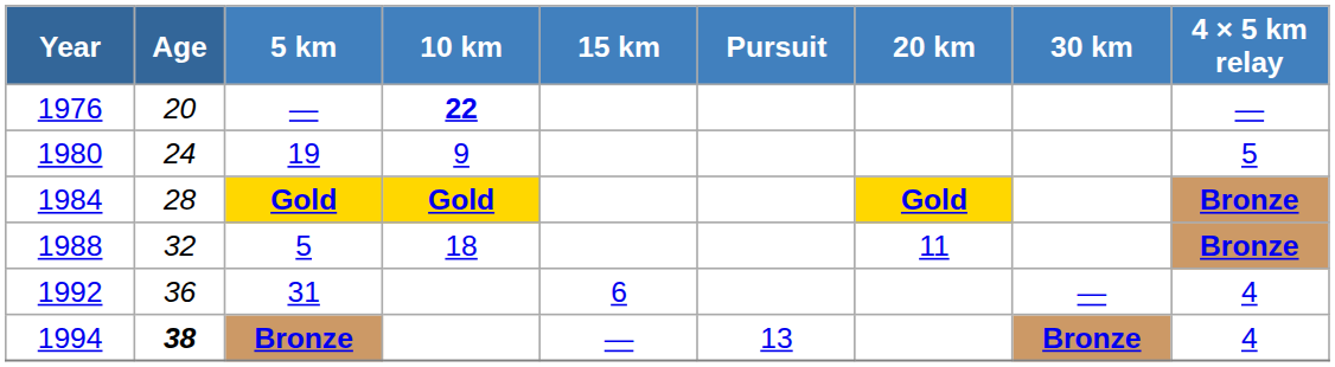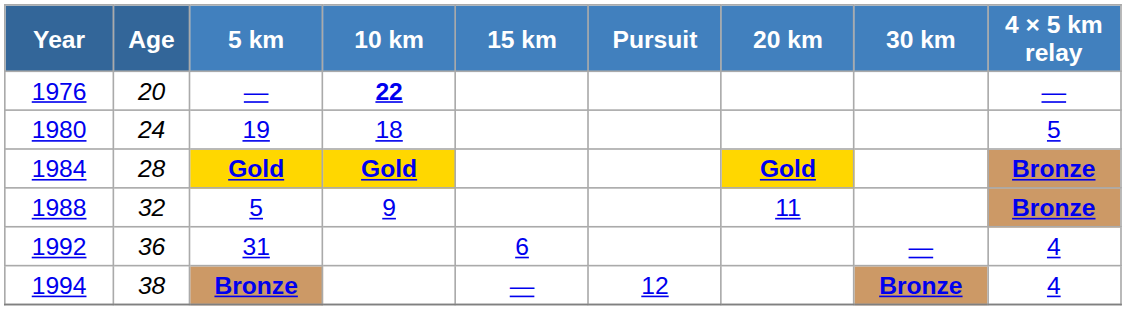 <table class="wikitable" style="font-size:95%; text-align:center; border:grey solid 1px; border-collapse:collapse; background:#ffffff;">
 <tr>
 <th style="background-color:#369; color:white; width:60px;"> Year </th>
 <th style="background-color:#369; color:white; width:40px;"> Age </th>
 <th style="background-color:#4180be; color:white; width:75px;"> 5 km </th>
 <th style="background-color:#4180be; color:white; width:75px;"> 10 km </th>
 <th style="background-color:#4180be; color:white; width:75px;"> 15 km </th>
 <th style="background-color:#4180be; color:white; width:75px;"> Pursuit </th>
 <th style="background-color:#4180be; color:white; width:75px;"> 20 km </th>
 <th style="background-color:#4180be; color:white; width:75px;"> 30 km </th>
 <th style="background-color:#4180be; color:white; width:75px;"> 4 × 5 km <br> relay </th>
 </tr>
 <tr>
 <td><a href='#'>1976</a></td>
 <td><em>20</em></td>
 <td><a href='#'>—</a></td>
 <td><strong><a href='#'>22</a></strong></td>
 <td></td>
 <td></td>
 <td></td>
 <td></td>
 <td><a href='#'>—</a></td>
 </tr>
 <tr>
 <td><a href='#'>1980</a></td>
 <td><em>24</em></td>
 <td><a href='#'>19</a></td>
-<td><a href='#'>9</a></td>
+<td><a href='#'>18</a></td>
 <td></td>
 <td></td>
 <td></td>
 <td></td>
 <td><a href='#'>5</a></td>
 </tr>
 <tr>
 <td><a href='#'>1984</a></td>
 <td><em>28</em></td>
 <td style="background:gold;"><a href='#'><strong>Gold</strong></a></td>
 <td style="background:gold;"><a href='#'><strong>Gold</strong></a></td>
 <td></td>
 <td></td>
 <td style="background:gold;"><a href='#'><strong>Gold</strong></a></td>
 <td></td>
 <td bgcolor="cc9966"><a href='#'><strong>Bronze</strong></a></td>
 </tr>
 <tr>
 <td><a href='#'>1988</a></td>
 <td><em>32</em></td>
 <td><a href='#'>5</a></td>
-<td><a href='#'>18</a></td>
+<td><a href='#'>9</a></td>
 <td></td>
 <td></td>
 <td><a href='#'>11</a></td>
 <td></td>
 <td bgcolor="cc9966"><a href='#'><strong>Bronze</strong></a></td>
 </tr>
 <tr>
 <td><a href='#'>1992</a></td>
 <td><em>36</em></td>
 <td><a href='#'>31</a></td>
 <td></td>
 <td><a href='#'>6</a></td>
 <td><a href='#'></a></td>
 <td></td>
 <td><a href='#'>—</a></td>
 <td><a href='#'>4</a></td>
 </tr>
 <tr>
 <td><a href='#'>1994</a></td>
-<td><strong><em>38</em></strong></td>
+<td><em>38</em></td>
 <td bgcolor="cc9966"><a href='#'><strong>Bronze</strong></a></td>
 <td></td>
 <td><a href='#'>—</a></td>
-<td><a href='#'>13</a></td>
+<td><a href='#'>12</a></td>
 <td></td>
 <td bgcolor="cc9966"><a href='#'><strong>Bronze</strong></a></td>
 <td><a href='#'>4</a></td>
 </tr>
 <tr>
 </tr>
 </table>
